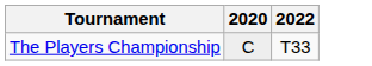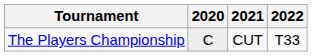 <table class="wikitable" style="font-size:95%;text-align:center;">
 <tr>
 <th>Tournament</th>
 <th>2020</th>
+<th>2021</th>
 <th>2022</th>
 </tr>
 <tr>
 <td align=left><a href='#'>The Players Championship</a></td>
 <td style="background:#eeeeee;">C</td>
+<td>CUT</td>
 <td>T33</td>
 </tr>
 </table>
